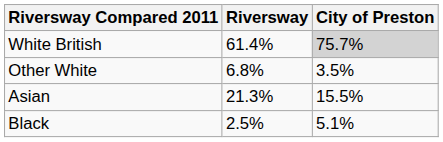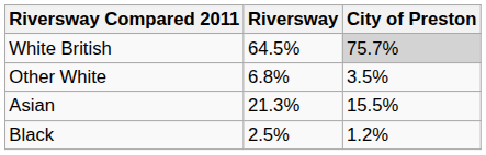 <table class="wikitable">
 <tr>
 <th>Riversway Compared 2011</th>
 <th>Riversway</th>
 <th>City of Preston</th>
 </tr>
 <tr>
 <td>White British</td>
-<td>61.4%</td>
+<td>64.5%</td>
 <td style="background: lightgrey;">75.7%</td>
 </tr>
 <tr>
 <td>Other White</td>
 <td>6.8%</td>
 <td>3.5%</td>
 </tr>
 <tr>
 <td>Asian</td>
 <td>21.3%</td>
 <td>15.5%</td>
 </tr>
 <tr>
 <td>Black</td>
 <td>2.5%</td>
-<td>5.1%</td>
+<td>1.2%</td>
 </tr>
 </table>
